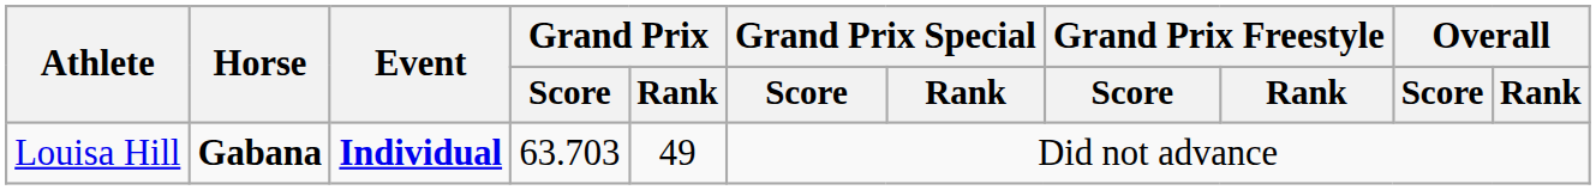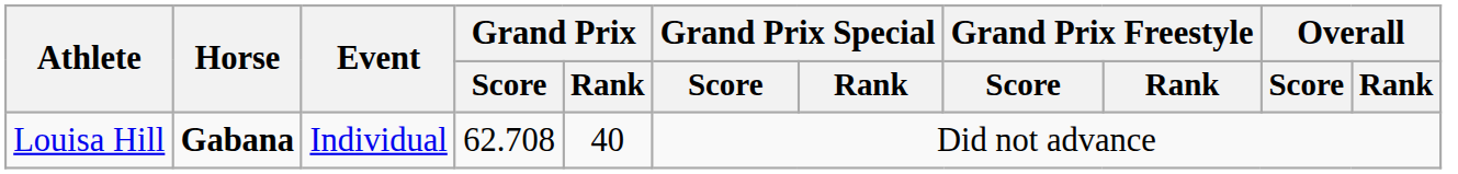 <table class=wikitable style="font-size:90%">
 <tr>
 <th rowspan="2">Athlete</th>
 <th rowspan="2">Horse</th>
 <th rowspan="2">Event</th>
 <th colspan="2">Grand Prix</th>
 <th colspan="2">Grand Prix Special</th>
 <th colspan="2">Grand Prix Freestyle</th>
 <th colspan="2">Overall</th>
 </tr>
 <tr style="font-size:95%">
 <th>Score</th>
 <th>Rank</th>
 <th>Score</th>
 <th>Rank</th>
 <th>Score</th>
 <th>Rank</th>
 <th>Score</th>
 <th>Rank</th>
 </tr>
 <tr align=center>
 <td align=left><a href='#'>Louisa Hill</a></td>
 <td align=left><strong>Gabana</strong></td>
-<td align=left><strong><a href='#'>Individual</a></strong></td>
-<td>63.703</td>
-<td>49</td>
+<td align=left><a href='#'>Individual</a></td>
+<td>62.708</td>
+<td>40</td>
 <td colspan=6>Did not advance</td>
 </tr>
 </table>
